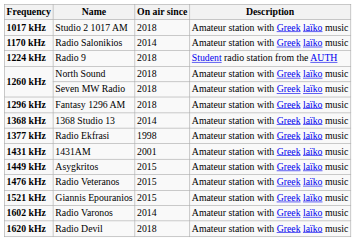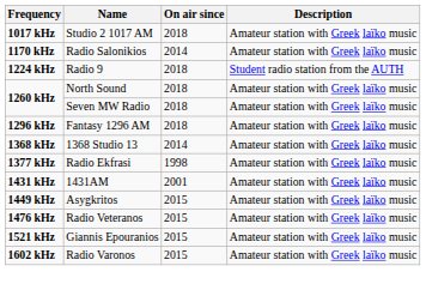 <table class="wikitable">
 <tr>
 <th>Frequency</th>
 <th>Name</th>
 <th>On air since</th>
 <th>Description</th>
 </tr>
 <tr>
 <td><strong>1017 kHz</strong></td>
 <td>Studio 2 1017 AM</td>
 <td>2018</td>
 <td>Amateur station with <a href='#'>Greek</a> <a href='#'>laïko</a> music</td>
 </tr>
 <tr>
 <td><strong>1170 kHz</strong></td>
 <td>Radio Salonikios</td>
 <td>2014</td>
 <td>Amateur station with <a href='#'>Greek</a> <a href='#'>laïko</a> music</td>
 </tr>
 <tr>
 <td><strong>1224 kHz</strong></td>
 <td>Radio 9</td>
 <td>2018</td>
 <td><a href='#'>Student</a> radio station from the <a href='#'>AUTH</a></td>
 </tr>
 <tr>
 <td rowspan="2"><strong>1260 kHz</strong></td>
 <td>North Sound</td>
 <td>2018</td>
 <td>Amateur station with <a href='#'>Greek</a> <a href='#'>laïko</a> music</td>
 </tr>
 <tr>
 <td>Seven MW Radio</td>
 <td>2018</td>
 <td>Amateur station with <a href='#'>Greek</a> <a href='#'>laïko</a> music</td>
 </tr>
 <tr>
 <td><strong>1296 kHz</strong></td>
 <td>Fantasy 1296 AM</td>
 <td>2018</td>
 <td>Amateur station with <a href='#'>Greek</a> <a href='#'>laïko</a> music</td>
 </tr>
 <tr>
 <td><strong>1368 kHz</strong></td>
 <td>1368 Studio 13</td>
 <td>2014</td>
 <td>Amateur station with <a href='#'>Greek</a> <a href='#'>laïko</a> music</td>
 </tr>
 <tr>
 <td><strong>1377 kHz</strong></td>
 <td>Radio Ekfrasi</td>
 <td>1998</td>
 <td>Amateur station with <a href='#'>Greek</a> <a href='#'>laïko</a> music</td>
 </tr>
 <tr>
 <td><strong>1431 kHz</strong></td>
 <td>1431AM</td>
 <td>2001</td>
 <td>Amateur station with <a href='#'>Greek</a> <a href='#'>laïko</a> music</td>
 </tr>
 <tr>
 <td><strong>1449 kHz</strong></td>
 <td>Asygkritos</td>
 <td>2015</td>
 <td>Amateur station with <a href='#'>Greek</a> <a href='#'>laïko</a> music</td>
 </tr>
 <tr>
 <td><strong>1476 kHz</strong></td>
 <td>Radio Veteranos</td>
 <td>2015</td>
 <td>Amateur station with <a href='#'>Greek</a> <a href='#'>laïko</a> music</td>
 </tr>
 <tr>
 <td><strong>1521 kHz</strong></td>
 <td>Giannis Epouranios</td>
 <td>2015</td>
 <td>Amateur station with <a href='#'>Greek</a> <a href='#'>laïko</a> music</td>
 </tr>
 <tr>
 <td><strong>1602 kHz</strong></td>
 <td>Radio Varonos</td>
-<td>2014</td>
-<td>Amateur station with <a href='#'>Greek</a> <a href='#'>laïko</a> music</td>
-</tr>
-<tr>
-<td><strong>1620 kHz</strong></td>
-<td>Radio Devil</td>
-<td>2018</td>
+<td>2015</td>
 <td>Amateur station with <a href='#'>Greek</a> <a href='#'>laïko</a> music</td>
 </tr>
 </table>
